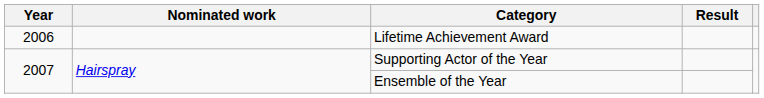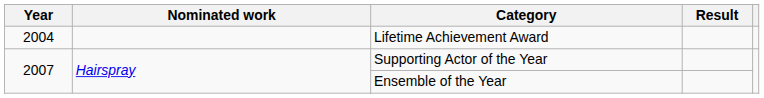 <table class=wikitable>
 <tr>
 <th scope="col" style="width:5em;">Year</th>
 <th scope="col" style="width:25em;">Nominated work</th>
 <th scope="col" style="width:26em;">Category</th>
 <th scope="col" style="width:5em;">Result</th>
 <th></th>
 </tr>
 <tr>
-<td align="center">2006</td>
+<td align="center">2004</td>
 <td></td>
 <td>Lifetime Achievement Award</td>
 <td></td>
 <td align="center"></td>
 </tr>
 <tr>
 <td align="center" rowspan="2">2007</td>
 <td rowspan="2"><em><a href='#'>Hairspray</a></em></td>
 <td>Supporting Actor of the Year</td>
 <td></td>
 <td align="center" rowspan="2"></td>
 </tr>
 <tr>
 <td>Ensemble of the Year</td>
 <td></td>
 </tr>
 </table>
